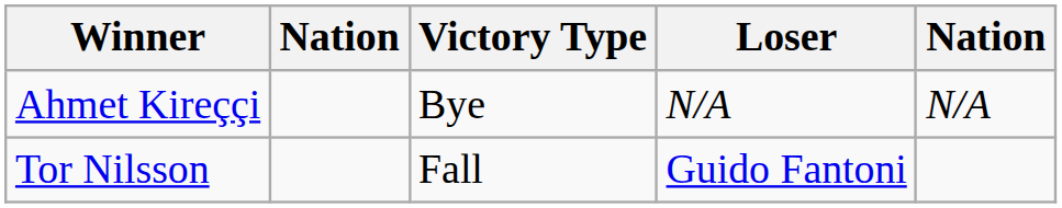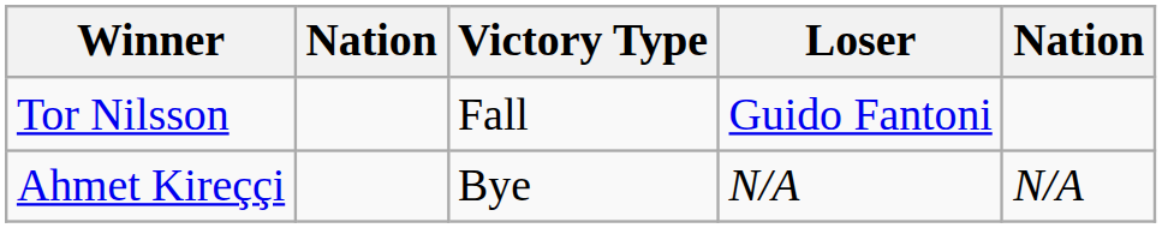 <table class="wikitable sortable" style="text-align:left;">
 <tr>
 <th>Winner</th>
 <th>Nation</th>
 <th>Victory Type</th>
 <th>Loser</th>
 <th>Nation</th>
 </tr>
 <tr>
+<td><a href='#'>Tor Nilsson</a></td>
+<td></td>
+<td>Fall</td>
+<td><a href='#'>Guido Fantoni</a></td>
+<td></td>
+</tr>
+<tr>
 <td><a href='#'>Ahmet Kireççi</a></td>
 <td></td>
 <td>Bye</td>
 <td><em>N/A</em></td>
 <td><em>N/A</em></td>
 </tr>
-<tr>
-<td><a href='#'>Tor Nilsson</a></td>
-<td></td>
-<td>Fall</td>
-<td><a href='#'>Guido Fantoni</a></td>
-<td></td>
-</tr>
 </table>
